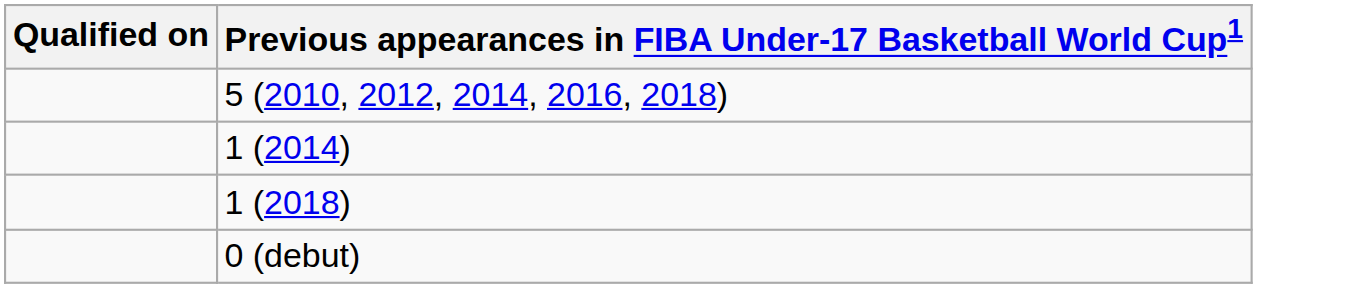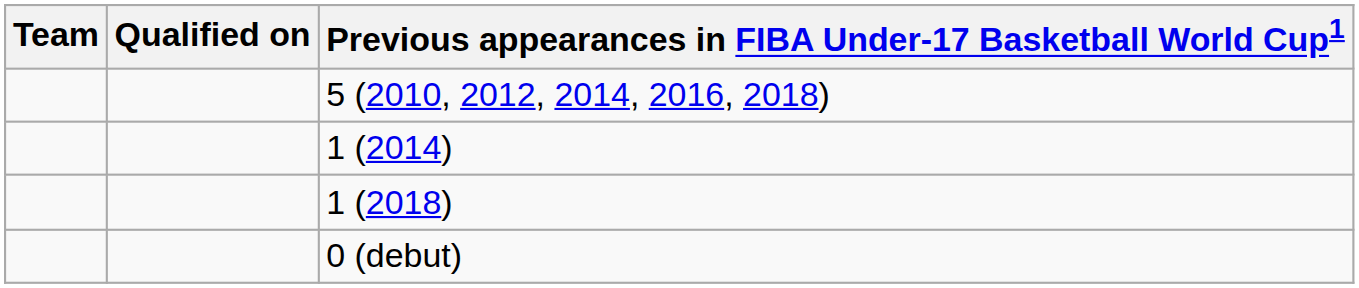 <table class="wikitable sortable">
 <tr>
+<th>Team</th>
 <th>Qualified on</th>
 <th data-sort-type="number">Previous appearances in <a href='#'>FIBA Under-17 Basketball World Cup</a><sup><strong><a href='#'>1</a></strong></sup></th>
 </tr>
 <tr>
 <td></td>
+<td></td>
 <td>5 (<a href='#'>2010</a>, <a href='#'>2012</a>, <a href='#'>2014</a>, <a href='#'>2016</a>, <a href='#'>2018</a>)</td>
 </tr>
 <tr>
+<td></td>
 <td></td>
 <td>1 (<a href='#'>2014</a>)</td>
 </tr>
 <tr>
 <td></td>
+<td></td>
 <td>1 (<a href='#'>2018</a>)</td>
 </tr>
 <tr>
 <td></td>
+<td></td>
 <td>0 (debut)</td>
 </tr>
 </table>
